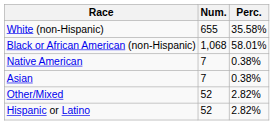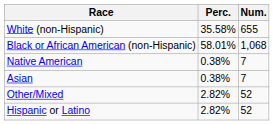 <table class="wikitable">
 <tr>
 <th>Race</th>
+<th>Perc.</th>
 <th>Num.</th>
-<th>Perc.</th>
 </tr>
 <tr>
 <td><a href='#'>White</a> (non-Hispanic)</td>
+<td>35.58%</td>
 <td>655</td>
-<td>35.58%</td>
 </tr>
 <tr>
 <td><a href='#'>Black or African American</a> (non-Hispanic)</td>
+<td>58.01%</td>
 <td>1,068</td>
-<td>58.01%</td>
 </tr>
 <tr>
 <td><a href='#'>Native American</a></td>
+<td>0.38%</td>
 <td>7</td>
-<td>0.38%</td>
 </tr>
 <tr>
 <td><a href='#'>Asian</a></td>
+<td>0.38%</td>
 <td>7</td>
-<td>0.38%</td>
 </tr>
 <tr>
 <td><a href='#'>Other/Mixed</a></td>
+<td>2.82%</td>
 <td>52</td>
-<td>2.82%</td>
 </tr>
 <tr>
 <td><a href='#'>Hispanic</a> or <a href='#'>Latino</a></td>
+<td>2.82%</td>
 <td>52</td>
-<td>2.82%</td>
 </tr>
 </table>
